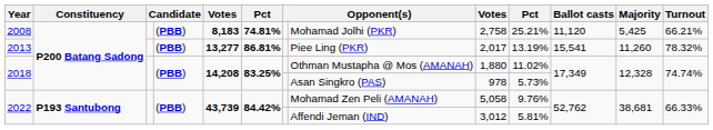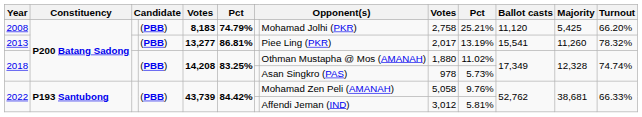 <table class="wikitable" style="margin:0.5em ; font-size:95%">
 <tr>
 <th>Year</th>
 <th>Constituency</th>
 <th colspan=2>Candidate</th>
 <th>Votes</th>
 <th>Pct</th>
 <th colspan=2>Opponent(s)</th>
 <th>Votes</th>
 <th>Pct</th>
 <th>Ballot casts</th>
 <th>Majority</th>
 <th>Turnout</th>
 </tr>
 <tr>
 <td><a href='#'>2008</a></td>
 <td rowspan="4"><strong>P200 <a href='#'>Batang Sadong</a></strong></td>
 <td></td>
 <td> (<a href='#'><strong>PBB</strong></a>)</td>
 <td align="right"><strong>8,183</strong></td>
-<td align="right"><strong>74.81%</strong></td>
+<td align="right"><strong>74.79%</strong></td>
 <td></td>
 <td>Mohamad Jolhi (<a href='#'>PKR</a>)</td>
 <td align="right">2,758</td>
 <td align="right">25.21%</td>
 <td>11,120</td>
 <td>5,425</td>
-<td>66.21%</td>
+<td>66.20%</td>
 </tr>
 <tr>
 <td><a href='#'>2013</a></td>
 <td></td>
 <td> (<a href='#'><strong>PBB</strong></a>)</td>
 <td align="right"><strong>13,277</strong></td>
 <td align="right"><strong>86.81%</strong></td>
 <td></td>
 <td>Piee Ling (<a href='#'>PKR</a>)</td>
 <td align="right">2,017</td>
 <td align="right">13.19%</td>
 <td>15,541</td>
 <td>11,260</td>
 <td>78.32%</td>
 </tr>
 <tr>
 <td rowspan="2"><a href='#'>2018</a></td>
 <td rowspan="2" ></td>
 <td rowspan="2"> (<a href='#'><strong>PBB</strong></a>)</td>
 <td rowspan="2"><strong>14,208</strong></td>
 <td rowspan="2"><strong>83.25%</strong></td>
 <td></td>
 <td>Othman Mustapha @ Mos (<a href='#'>AMANAH</a>)</td>
 <td align="right">1,880</td>
 <td align="right">11.02%</td>
 <td rowspan="2">17,349</td>
 <td rowspan="2">12,328</td>
 <td rowspan="2">74.74%</td>
 </tr>
 <tr>
 <td></td>
 <td>Asan Singkro (<a href='#'>PAS</a>)</td>
 <td align="right">978</td>
 <td align="right">5.73%</td>
 </tr>
 <tr>
 <td rowspan="2"><a href='#'>2022</a></td>
 <td rowspan="2"><strong>P193 <a href='#'>Santubong</a></strong></td>
 <td rowspan="2" ></td>
 <td rowspan="2"> (<a href='#'><strong>PBB</strong></a>)</td>
 <td rowspan="2" align="right"><strong>43,739</strong></td>
 <td rowspan="2" align="right"><strong>84.42%</strong></td>
 <td></td>
 <td>Mohamad Zen Peli (<a href='#'>AMANAH</a>)</td>
 <td align="right">5,058</td>
 <td align="right">9.76%</td>
 <td rowspan="2">52,762</td>
 <td rowspan="2">38,681</td>
 <td rowspan="2">66.33%</td>
 </tr>
 <tr>
 <td></td>
 <td>Affendi Jeman (<a href='#'>IND</a>)</td>
 <td align="right">3,012</td>
 <td align="right">5.81%</td>
 </tr>
 </table>
